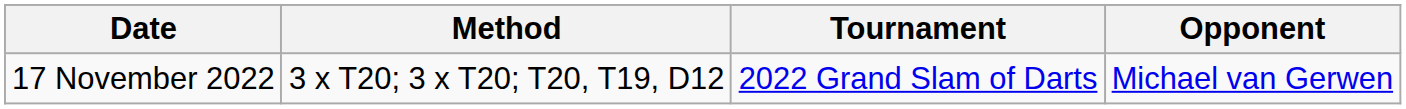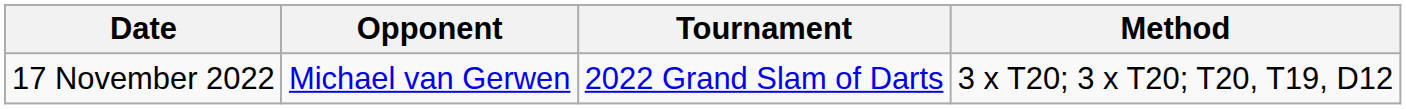 <table class="wikitable">
 <tr>
 <th>Date</th>
+<th>Opponent</th>
+<th>Tournament</th>
 <th>Method</th>
-<th>Tournament</th>
-<th>Opponent</th>
 </tr>
 <tr>
 <td>17 November 2022</td>
+<td> <a href='#'>Michael van Gerwen</a></td>
+<td><a href='#'>2022 Grand Slam of Darts</a></td>
 <td>3 x T20; 3 x T20; T20, T19, D12</td>
-<td><a href='#'>2022 Grand Slam of Darts</a></td>
-<td> <a href='#'>Michael van Gerwen</a></td>
 </tr>
 </table>
